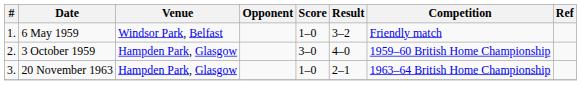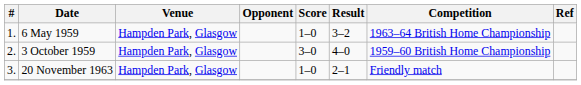 <table class="wikitable">
 <tr>
 <th>#</th>
 <th>Date</th>
 <th>Venue</th>
 <th>Opponent</th>
 <th>Score</th>
 <th>Result</th>
 <th>Competition</th>
 <th>Ref</th>
 </tr>
 <tr>
 <td>1.</td>
 <td>6 May 1959</td>
-<td><a href='#'>Windsor Park</a>, <a href='#'>Belfast</a></td>
+<td><a href='#'>Hampden Park</a>, <a href='#'>Glasgow</a></td>
 <td></td>
 <td>1–0</td>
 <td>3–2</td>
-<td><a href='#'>Friendly match</a></td>
+<td><a href='#'>1963–64 British Home Championship</a></td>
 <td></td>
 </tr>
 <tr>
 <td>2.</td>
 <td>3 October 1959</td>
 <td><a href='#'>Hampden Park</a>, <a href='#'>Glasgow</a></td>
 <td></td>
 <td>3–0</td>
 <td>4–0</td>
 <td><a href='#'>1959–60 British Home Championship</a></td>
 <td></td>
 </tr>
 <tr>
 <td>3.</td>
 <td>20 November 1963</td>
 <td><a href='#'>Hampden Park</a>, <a href='#'>Glasgow</a></td>
 <td></td>
 <td>1–0</td>
 <td>2–1</td>
-<td><a href='#'>1963–64 British Home Championship</a></td>
+<td><a href='#'>Friendly match</a></td>
 <td></td>
 </tr>
 <tr>
 </tr>
 </table>
